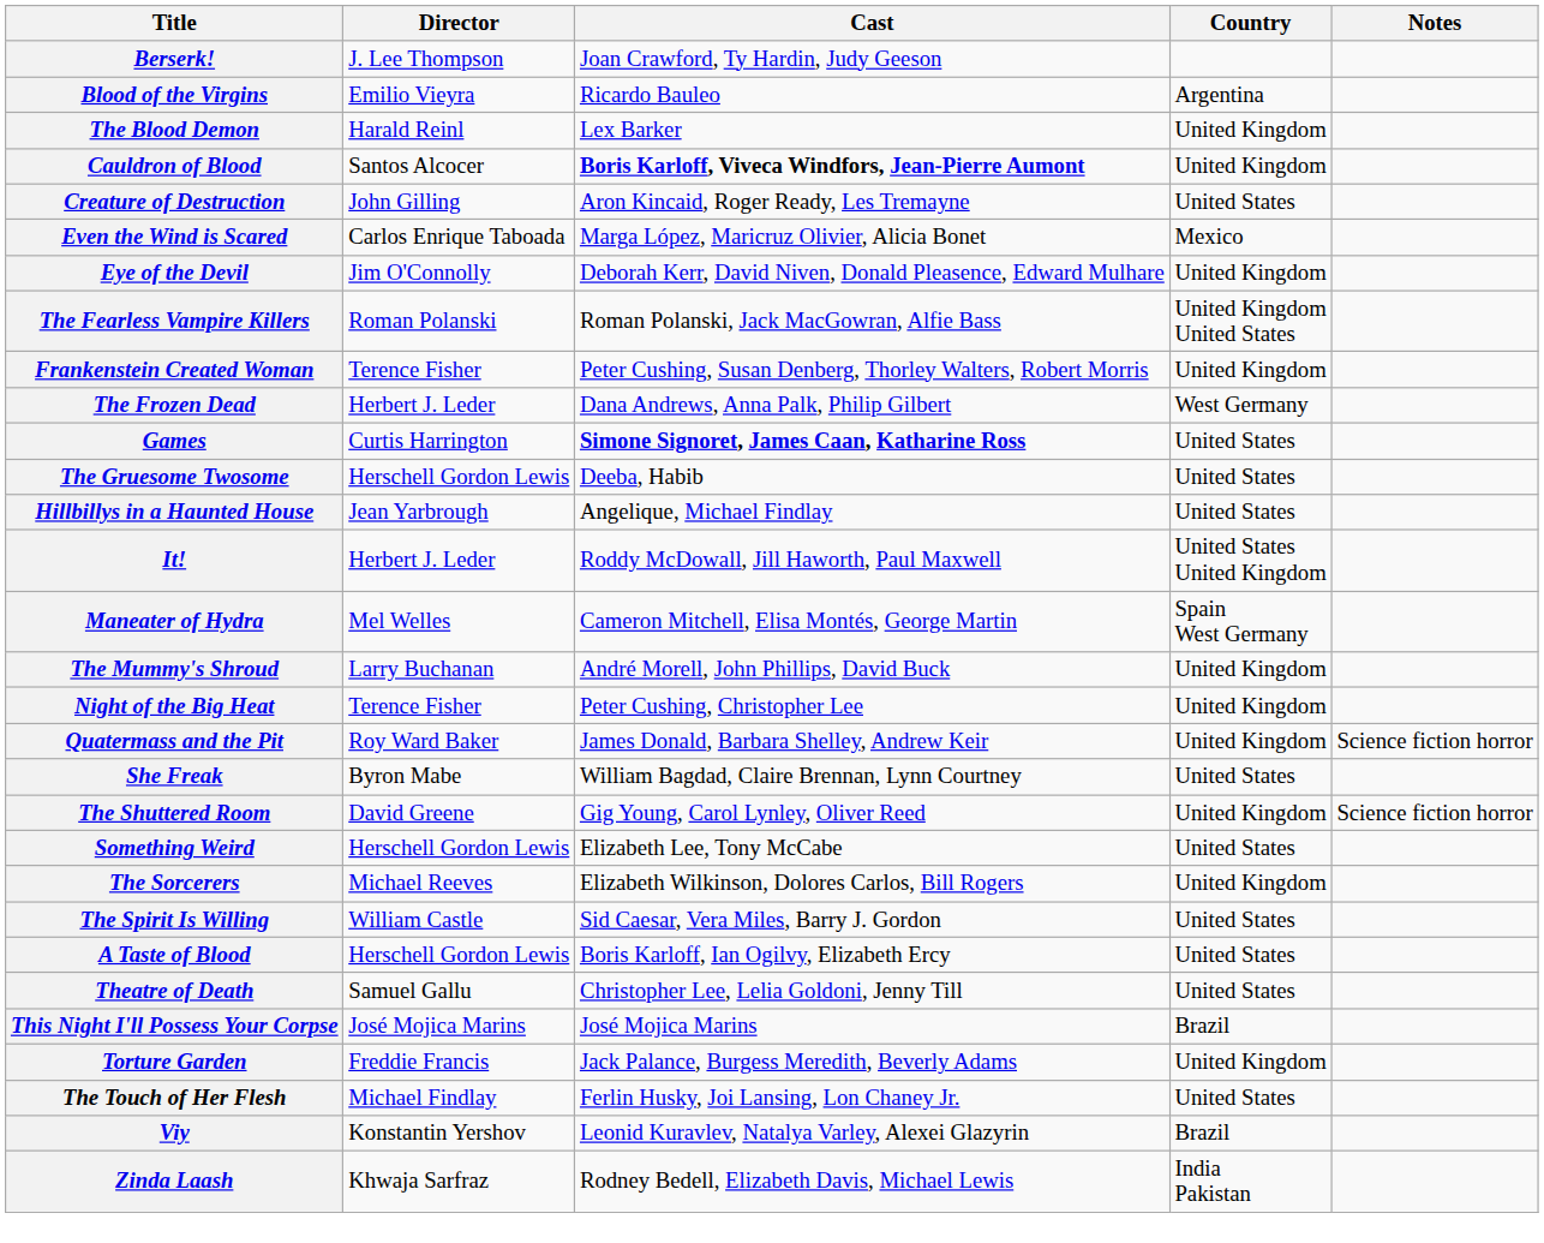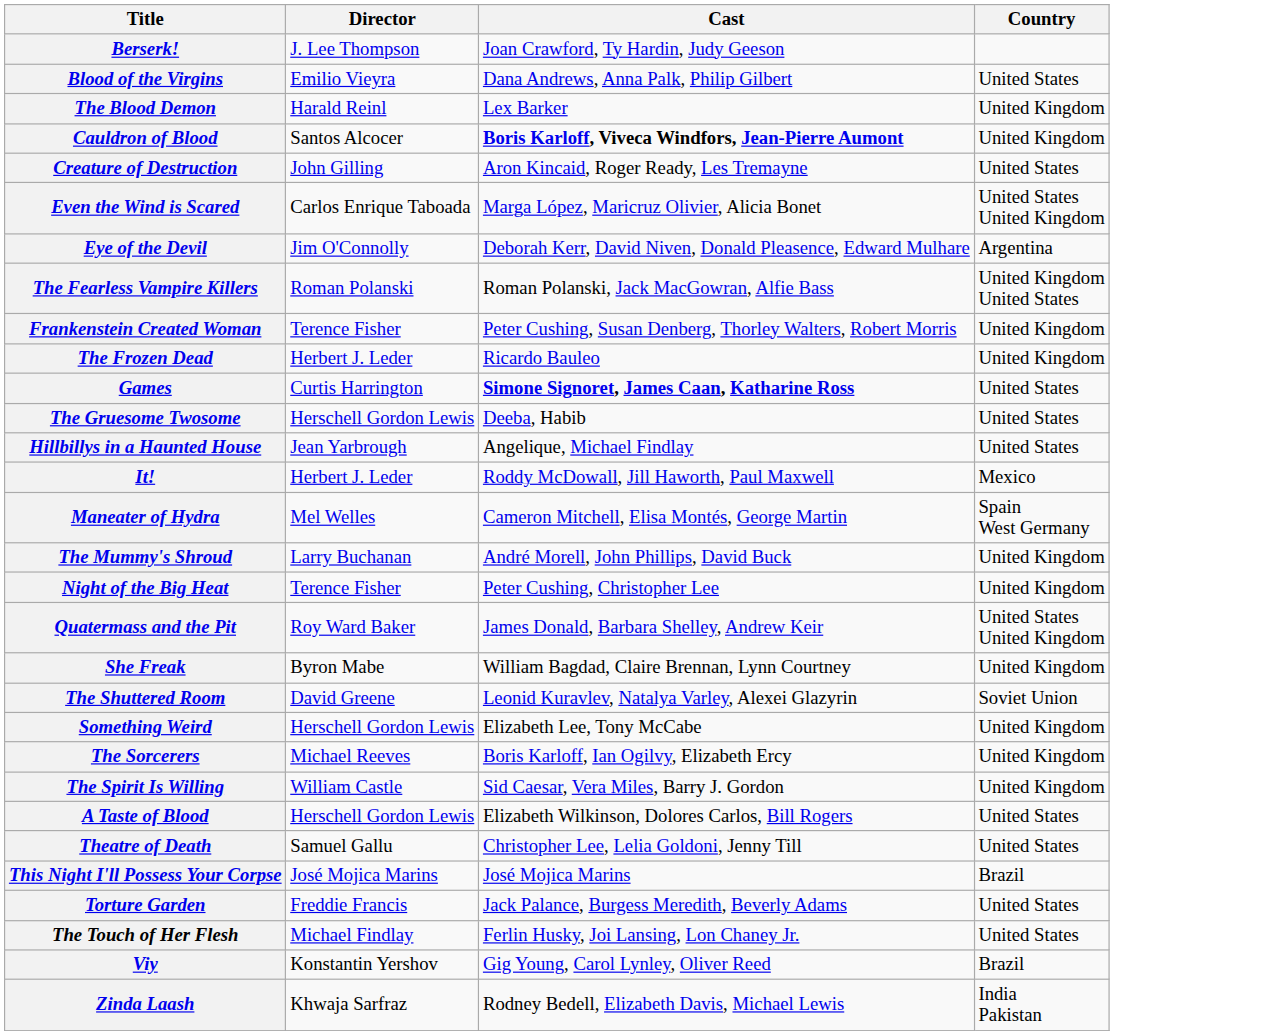 <table class="wikitable sortable">
 <tr>
 <th scope="col">Title</th>
 <th scope="col" class="unsortable">Director</th>
 <th scope="col" class="unsortable">Cast</th>
 <th scope="col">Country</th>
-<th scope="col" class="unsortable">Notes</th>
 </tr>
 <tr>
 <th><em><a href='#'>Berserk!</a></em></th>
 <td><a href='#'>J. Lee Thompson</a></td>
 <td><a href='#'>Joan Crawford</a>, <a href='#'>Ty Hardin</a>, <a href='#'>Judy Geeson</a></td>
 <td></td>
-<td></td>
 </tr>
 <tr>
 <th><em><a href='#'>Blood of the Virgins</a></em></th>
 <td><a href='#'>Emilio Vieyra</a></td>
-<td><a href='#'>Ricardo Bauleo</a></td>
-<td>Argentina</td>
-<td></td>
+<td><a href='#'>Dana Andrews</a>, <a href='#'>Anna Palk</a>, <a href='#'>Philip Gilbert</a></td>
+<td>United States</td>
 </tr>
 <tr>
 <th><em><a href='#'>The Blood Demon</a></em></th>
 <td><a href='#'>Harald Reinl</a></td>
 <td><a href='#'>Lex Barker</a></td>
 <td>United Kingdom</td>
-<td></td>
 </tr>
 <tr>
 <th><em><a href='#'>Cauldron of Blood</a></em></th>
 <td>Santos Alcocer</td>
 <td><strong><a href='#'>Boris Karloff</a>, Viveca Windfors, <a href='#'>Jean-Pierre Aumont</a></strong></td>
 <td>United Kingdom</td>
-<td></td>
 </tr>
 <tr>
 <th><em><a href='#'>Creature of Destruction</a></em></th>
 <td><a href='#'>John Gilling</a></td>
 <td><a href='#'>Aron Kincaid</a>, Roger Ready, <a href='#'>Les Tremayne</a></td>
 <td>United States</td>
-<td></td>
 </tr>
 <tr>
 <th><em><a href='#'>Even the Wind is Scared</a></em></th>
 <td>Carlos Enrique Taboada</td>
 <td><a href='#'>Marga López</a>, <a href='#'>Maricruz Olivier</a>, Alicia Bonet</td>
-<td>Mexico</td>
-<td></td>
+<td>United States<br>United Kingdom</td>
 </tr>
 <tr>
 <th><em><a href='#'>Eye of the Devil</a></em></th>
 <td><a href='#'>Jim O'Connolly</a></td>
 <td><a href='#'>Deborah Kerr</a>, <a href='#'>David Niven</a>, <a href='#'>Donald Pleasence</a>, <a href='#'>Edward Mulhare</a></td>
-<td>United Kingdom</td>
-<td></td>
+<td>Argentina</td>
 </tr>
 <tr>
 <th><em><a href='#'>The Fearless Vampire Killers</a></em></th>
 <td><a href='#'>Roman Polanski</a></td>
 <td>Roman Polanski, <a href='#'>Jack MacGowran</a>, <a href='#'>Alfie Bass</a></td>
 <td>United Kingdom<br>United States</td>
-<td></td>
 </tr>
 <tr>
 <th><em><a href='#'>Frankenstein Created Woman</a></em></th>
 <td><a href='#'>Terence Fisher</a></td>
 <td><a href='#'>Peter Cushing</a>, <a href='#'>Susan Denberg</a>, <a href='#'>Thorley Walters</a>, <a href='#'>Robert Morris</a></td>
 <td>United Kingdom</td>
-<td></td>
 </tr>
 <tr>
 <th><em><a href='#'>The Frozen Dead</a></em></th>
 <td><a href='#'>Herbert J. Leder</a></td>
-<td><a href='#'>Dana Andrews</a>, <a href='#'>Anna Palk</a>, <a href='#'>Philip Gilbert</a></td>
-<td>West Germany</td>
-<td></td>
+<td><a href='#'>Ricardo Bauleo</a></td>
+<td>United Kingdom</td>
 </tr>
 <tr>
 <th><em><a href='#'>Games</a></em></th>
 <td><a href='#'>Curtis Harrington</a></td>
 <td><strong><a href='#'>Simone Signoret</a>, <a href='#'>James Caan</a>, <a href='#'>Katharine Ross</a></strong></td>
 <td>United States</td>
-<td></td>
 </tr>
 <tr>
 <th><em><a href='#'>The Gruesome Twosome</a></em></th>
 <td><a href='#'>Herschell Gordon Lewis</a></td>
 <td><a href='#'>Deeba</a>, Habib</td>
 <td>United States</td>
-<td></td>
 </tr>
 <tr>
 <th><em><a href='#'>Hillbillys in a Haunted House</a></em></th>
 <td><a href='#'>Jean Yarbrough</a></td>
 <td>Angelique, <a href='#'>Michael Findlay</a></td>
 <td>United States</td>
-<td></td>
 </tr>
 <tr>
 <th><em><a href='#'>It!</a></em></th>
 <td><a href='#'>Herbert J. Leder</a></td>
 <td><a href='#'>Roddy McDowall</a>, <a href='#'>Jill Haworth</a>, <a href='#'>Paul Maxwell</a></td>
-<td>United States<br>United Kingdom</td>
-<td></td>
+<td>Mexico</td>
 </tr>
 <tr>
 <th><em><a href='#'>Maneater of Hydra</a></em></th>
 <td><a href='#'>Mel Welles</a></td>
 <td><a href='#'>Cameron Mitchell</a>, <a href='#'>Elisa Montés</a>, <a href='#'>George Martin</a></td>
 <td>Spain<br>West Germany</td>
-<td></td>
 </tr>
 <tr>
 <th><em><a href='#'>The Mummy's Shroud</a></em></th>
 <td><a href='#'>Larry Buchanan</a></td>
 <td><a href='#'>André Morell</a>, <a href='#'>John Phillips</a>, <a href='#'>David Buck</a></td>
 <td>United Kingdom</td>
-<td></td>
 </tr>
 <tr>
 <th><em><a href='#'>Night of the Big Heat</a></em></th>
 <td><a href='#'>Terence Fisher</a></td>
 <td><a href='#'>Peter Cushing</a>, <a href='#'>Christopher Lee</a></td>
 <td>United Kingdom</td>
-<td></td>
 </tr>
 <tr>
 <th><em><a href='#'>Quatermass and the Pit</a></em></th>
 <td><a href='#'>Roy Ward Baker</a></td>
 <td><a href='#'>James Donald</a>, <a href='#'>Barbara Shelley</a>, <a href='#'>Andrew Keir</a></td>
-<td>United Kingdom</td>
-<td>Science fiction horror</td>
+<td>United States<br>United Kingdom</td>
 </tr>
 <tr>
 <th><em><a href='#'>She Freak</a></em></th>
 <td>Byron Mabe</td>
 <td>William Bagdad, Claire Brennan, Lynn Courtney</td>
-<td>United States</td>
-<td></td>
+<td>United Kingdom</td>
 </tr>
 <tr>
 <th><em><a href='#'>The Shuttered Room</a></em></th>
 <td><a href='#'>David Greene</a></td>
-<td><a href='#'>Gig Young</a>, <a href='#'>Carol Lynley</a>, <a href='#'>Oliver Reed</a></td>
-<td>United Kingdom</td>
-<td>Science fiction horror</td>
+<td><a href='#'>Leonid Kuravlev</a>, <a href='#'>Natalya Varley</a>, Alexei Glazyrin</td>
+<td>Soviet Union</td>
 </tr>
 <tr>
 <th><em><a href='#'>Something Weird</a></em></th>
 <td><a href='#'>Herschell Gordon Lewis</a></td>
 <td>Elizabeth Lee, Tony McCabe</td>
-<td>United States</td>
-<td></td>
+<td>United Kingdom</td>
 </tr>
 <tr>
 <th><em><a href='#'>The Sorcerers</a></em></th>
 <td><a href='#'>Michael Reeves</a></td>
-<td>Elizabeth Wilkinson, Dolores Carlos, <a href='#'>Bill Rogers</a></td>
+<td><a href='#'>Boris Karloff</a>, <a href='#'>Ian Ogilvy</a>, Elizabeth Ercy</td>
 <td>United Kingdom</td>
-<td></td>
 </tr>
 <tr>
 <th><em><a href='#'>The Spirit Is Willing</a></em></th>
 <td><a href='#'>William Castle</a></td>
 <td><a href='#'>Sid Caesar</a>, <a href='#'>Vera Miles</a>, Barry J. Gordon</td>
-<td>United States</td>
-<td></td>
+<td>United Kingdom</td>
 </tr>
 <tr>
 <th><em><a href='#'>A Taste of Blood</a></em></th>
 <td><a href='#'>Herschell Gordon Lewis</a></td>
-<td><a href='#'>Boris Karloff</a>, <a href='#'>Ian Ogilvy</a>, Elizabeth Ercy</td>
+<td>Elizabeth Wilkinson, Dolores Carlos, <a href='#'>Bill Rogers</a></td>
 <td>United States</td>
-<td></td>
 </tr>
 <tr>
 <th><em><a href='#'>Theatre of Death</a></em></th>
 <td>Samuel Gallu</td>
 <td><a href='#'>Christopher Lee</a>, <a href='#'>Lelia Goldoni</a>, Jenny Till</td>
 <td>United States</td>
-<td></td>
 </tr>
 <tr>
 <th><em><a href='#'>This Night I'll Possess Your Corpse</a></em></th>
 <td><a href='#'>José Mojica Marins</a></td>
 <td><a href='#'>José Mojica Marins</a></td>
 <td>Brazil</td>
-<td></td>
 </tr>
 <tr>
 <th><em><a href='#'>Torture Garden</a></em></th>
 <td><a href='#'>Freddie Francis</a></td>
 <td><a href='#'>Jack Palance</a>, <a href='#'>Burgess Meredith</a>, <a href='#'>Beverly Adams</a></td>
-<td>United Kingdom</td>
-<td></td>
+<td>United States</td>
 </tr>
 <tr>
 <th><em>The Touch of Her Flesh</em></th>
 <td><a href='#'>Michael Findlay</a></td>
 <td><a href='#'>Ferlin Husky</a>, <a href='#'>Joi Lansing</a>, <a href='#'>Lon Chaney Jr.</a></td>
 <td>United States</td>
-<td></td>
 </tr>
 <tr>
 <th><em><a href='#'>Viy</a></em></th>
 <td>Konstantin Yershov</td>
-<td><a href='#'>Leonid Kuravlev</a>, <a href='#'>Natalya Varley</a>, Alexei Glazyrin</td>
+<td><a href='#'>Gig Young</a>, <a href='#'>Carol Lynley</a>, <a href='#'>Oliver Reed</a></td>
 <td>Brazil</td>
-<td></td>
 </tr>
 <tr>
 <th><em><a href='#'>Zinda Laash</a></em></th>
 <td>Khwaja Sarfraz</td>
 <td>Rodney Bedell, <a href='#'>Elizabeth Davis</a>, <a href='#'>Michael Lewis</a></td>
 <td>India<br>Pakistan</td>
-<td></td>
 </tr>
 </table>
